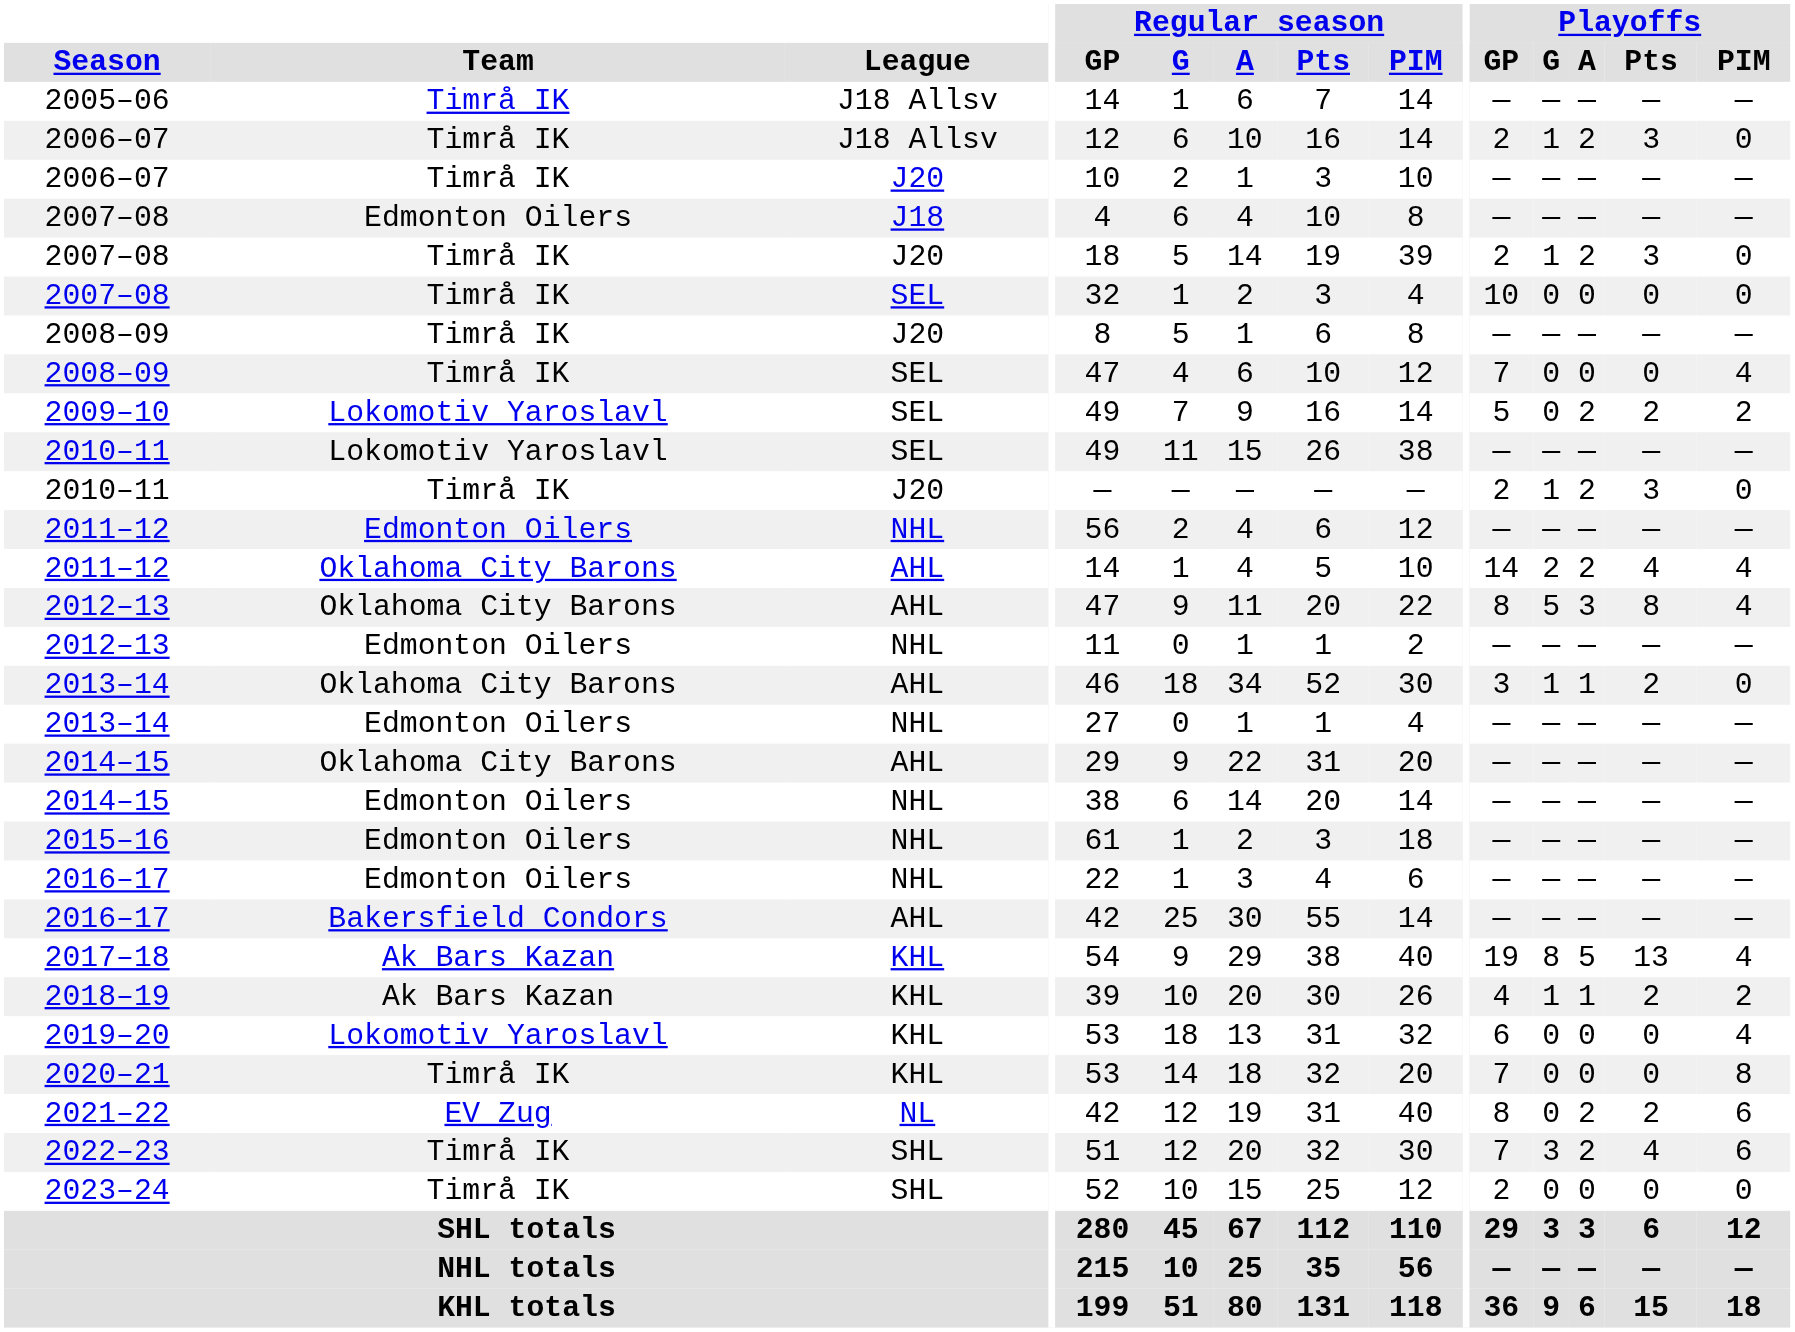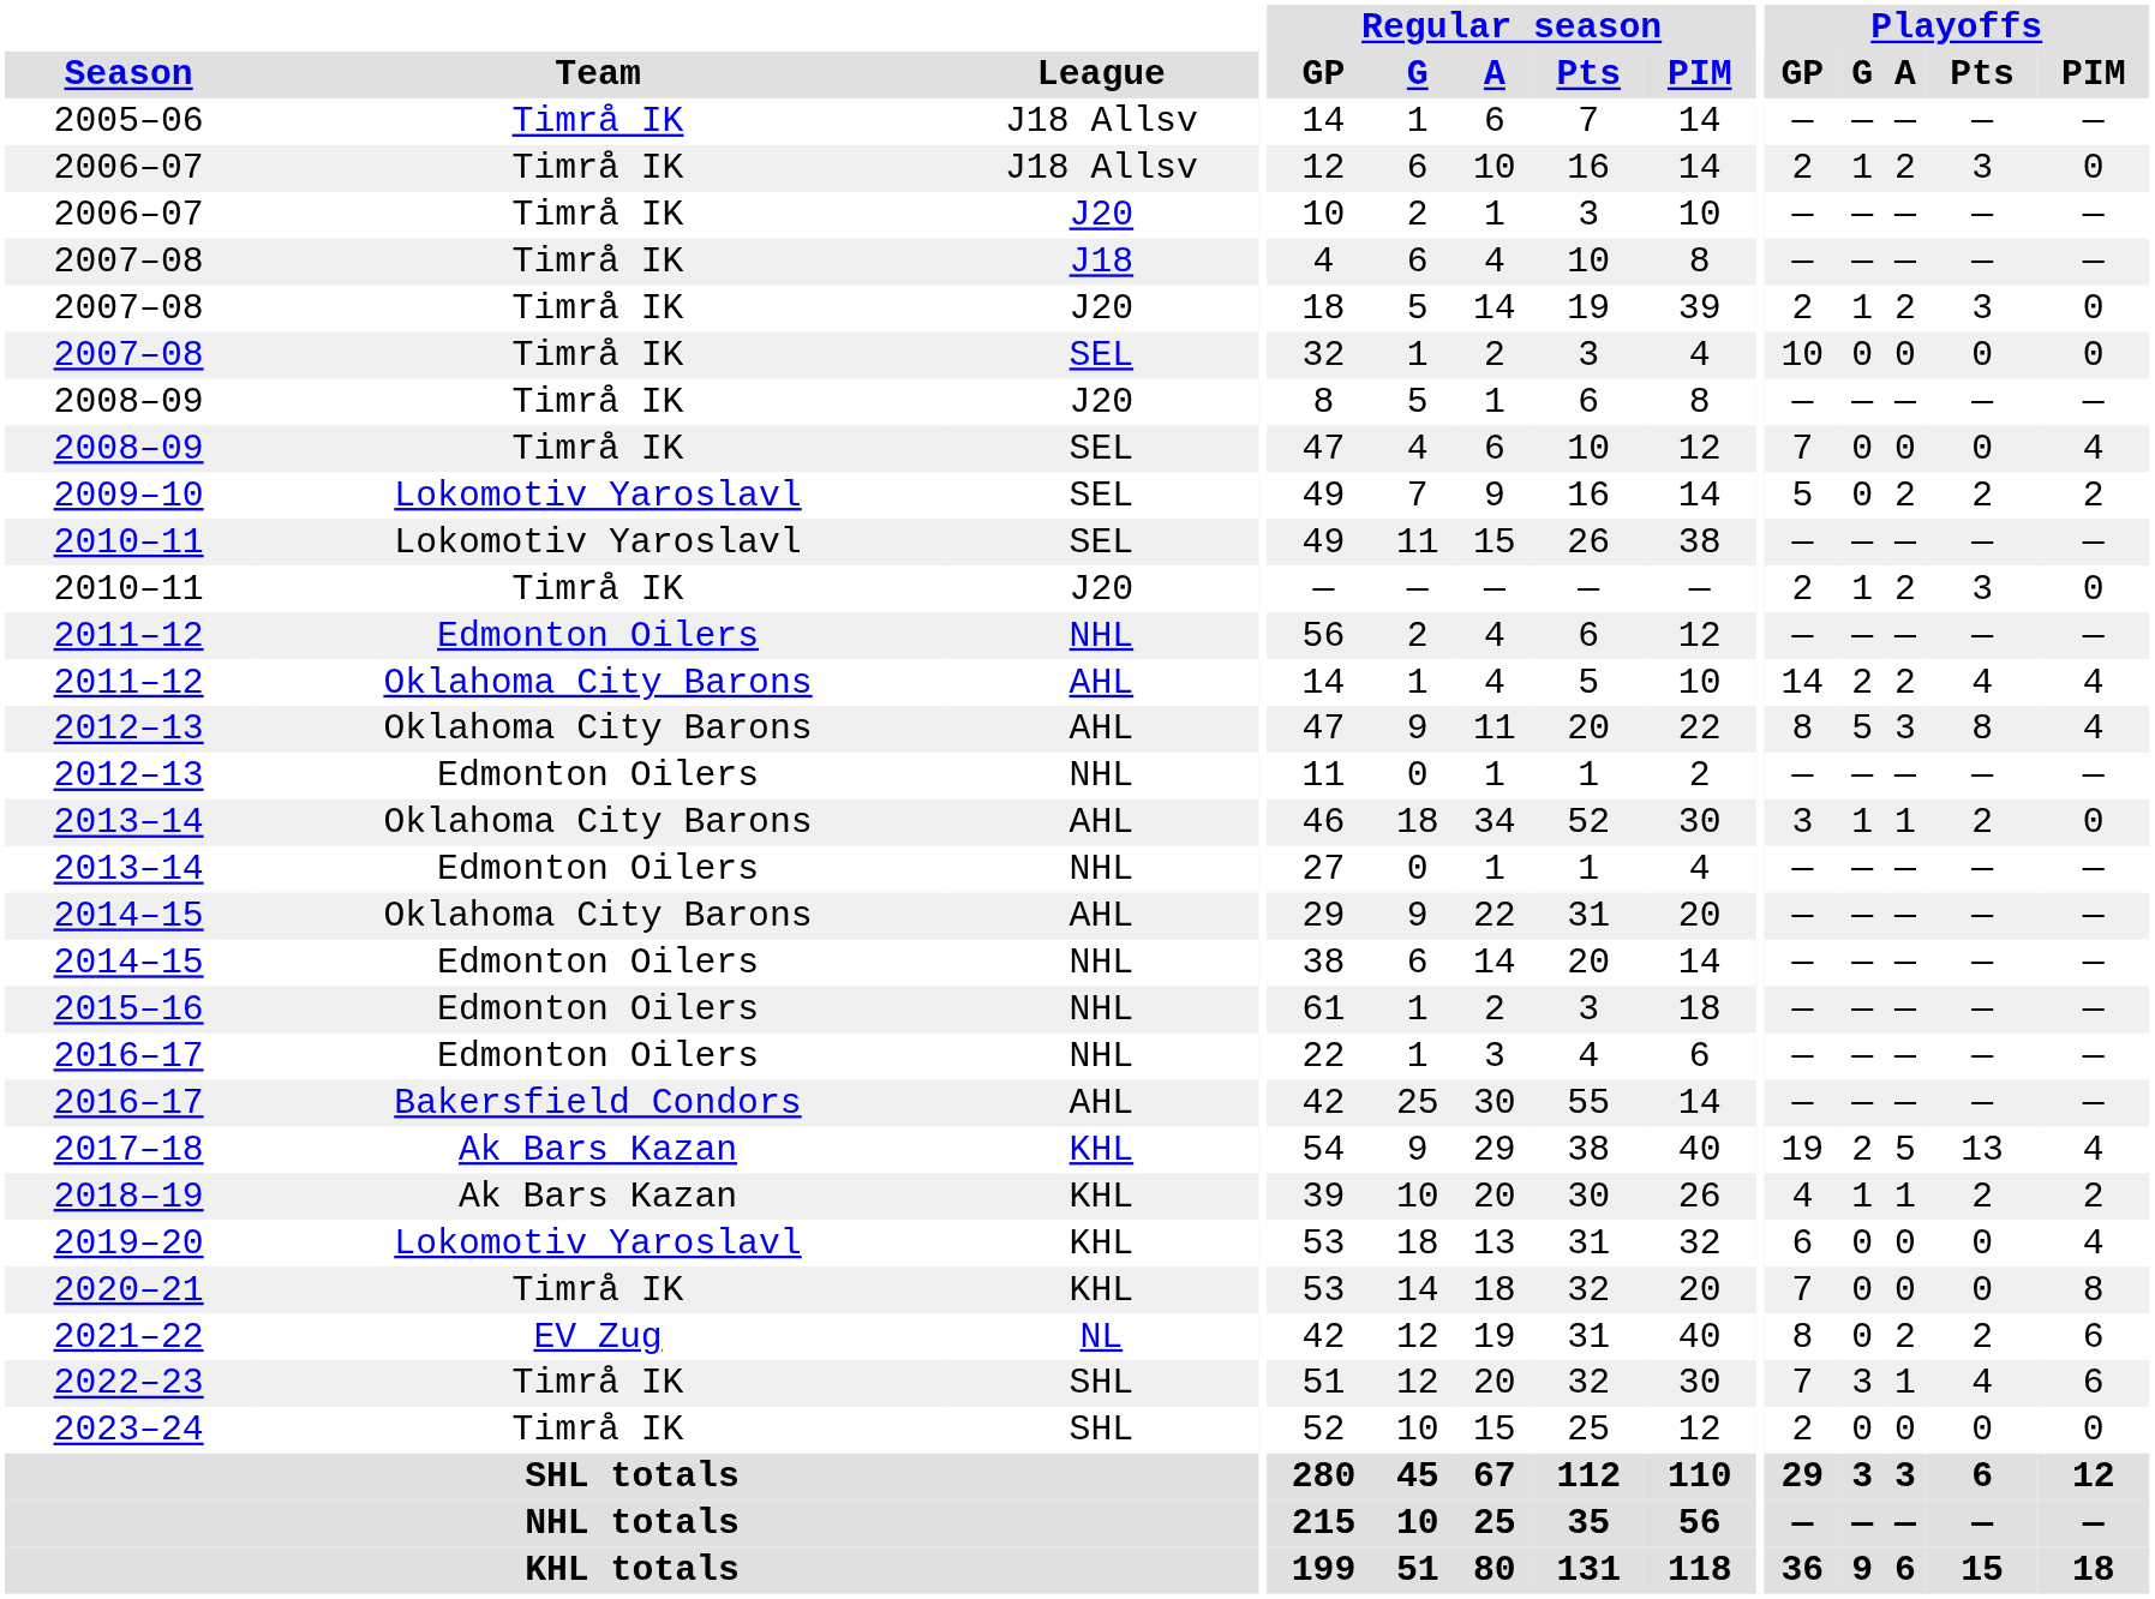 <table border="0" cellpadding="1" cellspacing="0" style="text-align:center; width:60em">
 <tr bgcolor="#e0e0e0">
 <th colspan="3" bgcolor="#ffffff"></th>
 <th rowspan="99" bgcolor="#ffffff"></th>
 <th colspan="5"><a href='#'>Regular season</a></th>
 <th rowspan="99" bgcolor="#ffffff"></th>
 <th colspan="5"><a href='#'>Playoffs</a></th>
 </tr>
 <tr bgcolor="#e0e0e0">
 <th><a href='#'>Season</a></th>
 <th>Team</th>
 <th>League</th>
 <th>GP</th>
 <th><a href='#'>G</a></th>
 <th><a href='#'>A</a></th>
 <th><a href='#'>Pts</a></th>
 <th><a href='#'>PIM</a></th>
 <th>GP</th>
 <th>G</th>
 <th>A</th>
 <th>Pts</th>
 <th>PIM</th>
 </tr>
 <tr>
 <td>2005–06</td>
 <td><a href='#'>Timrå IK</a></td>
 <td>J18 Allsv</td>
 <td>14</td>
 <td>1</td>
 <td>6</td>
 <td>7</td>
 <td>14</td>
 <td>—</td>
 <td>—</td>
 <td>—</td>
 <td>—</td>
 <td>—</td>
 </tr>
 <tr bgcolor="#f0f0f0">
 <td>2006–07</td>
 <td>Timrå IK</td>
 <td>J18 Allsv</td>
 <td>12</td>
 <td>6</td>
 <td>10</td>
 <td>16</td>
 <td>14</td>
 <td>2</td>
 <td>1</td>
 <td>2</td>
 <td>3</td>
 <td>0</td>
 </tr>
 <tr>
 <td>2006–07</td>
 <td>Timrå IK</td>
 <td><a href='#'>J20</a></td>
 <td>10</td>
 <td>2</td>
 <td>1</td>
 <td>3</td>
 <td>10</td>
 <td>—</td>
 <td>—</td>
 <td>—</td>
 <td>—</td>
 <td>—</td>
 </tr>
 <tr bgcolor="#f0f0f0">
 <td>2007–08</td>
-<td>Edmonton Oilers</td>
+<td>Timrå IK</td>
 <td><a href='#'>J18</a></td>
 <td>4</td>
 <td>6</td>
 <td>4</td>
 <td>10</td>
 <td>8</td>
 <td>—</td>
 <td>—</td>
 <td>—</td>
 <td>—</td>
 <td>—</td>
 </tr>
 <tr>
 <td>2007–08</td>
 <td>Timrå IK</td>
 <td>J20</td>
 <td>18</td>
 <td>5</td>
 <td>14</td>
 <td>19</td>
 <td>39</td>
 <td>2</td>
 <td>1</td>
 <td>2</td>
 <td>3</td>
 <td>0</td>
 </tr>
 <tr bgcolor="#f0f0f0">
 <td><a href='#'>2007–08</a></td>
 <td>Timrå IK</td>
 <td><a href='#'>SEL</a></td>
 <td>32</td>
 <td>1</td>
 <td>2</td>
 <td>3</td>
 <td>4</td>
 <td>10</td>
 <td>0</td>
 <td>0</td>
 <td>0</td>
 <td>0</td>
 </tr>
 <tr>
 <td>2008–09</td>
 <td>Timrå IK</td>
 <td>J20</td>
 <td>8</td>
 <td>5</td>
 <td>1</td>
 <td>6</td>
 <td>8</td>
 <td>—</td>
 <td>—</td>
 <td>—</td>
 <td>—</td>
 <td>—</td>
 </tr>
 <tr bgcolor="#f0f0f0">
 <td><a href='#'>2008–09</a></td>
 <td>Timrå IK</td>
 <td>SEL</td>
 <td>47</td>
 <td>4</td>
 <td>6</td>
 <td>10</td>
 <td>12</td>
 <td>7</td>
 <td>0</td>
 <td>0</td>
 <td>0</td>
 <td>4</td>
 </tr>
 <tr>
 <td><a href='#'>2009–10</a></td>
 <td><a href='#'>Lokomotiv Yaroslavl</a></td>
 <td>SEL</td>
 <td>49</td>
 <td>7</td>
 <td>9</td>
 <td>16</td>
 <td>14</td>
 <td>5</td>
 <td>0</td>
 <td>2</td>
 <td>2</td>
 <td>2</td>
 </tr>
 <tr bgcolor="#f0f0f0">
 <td><a href='#'>2010–11</a></td>
 <td>Lokomotiv Yaroslavl</td>
 <td>SEL</td>
 <td>49</td>
 <td>11</td>
 <td>15</td>
 <td>26</td>
 <td>38</td>
 <td>—</td>
 <td>—</td>
 <td>—</td>
 <td>—</td>
 <td>—</td>
 </tr>
 <tr>
 <td>2010–11</td>
 <td>Timrå IK</td>
 <td>J20</td>
 <td>—</td>
 <td>—</td>
 <td>—</td>
 <td>—</td>
 <td>—</td>
 <td>2</td>
 <td>1</td>
 <td>2</td>
 <td>3</td>
 <td>0</td>
 </tr>
 <tr bgcolor="#f0f0f0">
 <td><a href='#'>2011–12</a></td>
 <td><a href='#'>Edmonton Oilers</a></td>
 <td><a href='#'>NHL</a></td>
 <td>56</td>
 <td>2</td>
 <td>4</td>
 <td>6</td>
 <td>12</td>
 <td>—</td>
 <td>—</td>
 <td>—</td>
 <td>—</td>
 <td>—</td>
 </tr>
 <tr>
 <td><a href='#'>2011–12</a></td>
 <td><a href='#'>Oklahoma City Barons</a></td>
 <td><a href='#'>AHL</a></td>
 <td>14</td>
 <td>1</td>
 <td>4</td>
 <td>5</td>
 <td>10</td>
 <td>14</td>
 <td>2</td>
 <td>2</td>
 <td>4</td>
 <td>4</td>
 </tr>
 <tr bgcolor="#f0f0f0">
 <td><a href='#'>2012–13</a></td>
 <td>Oklahoma City Barons</td>
 <td>AHL</td>
 <td>47</td>
 <td>9</td>
 <td>11</td>
 <td>20</td>
 <td>22</td>
 <td>8</td>
 <td>5</td>
 <td>3</td>
 <td>8</td>
 <td>4</td>
 </tr>
 <tr>
 <td><a href='#'>2012–13</a></td>
 <td>Edmonton Oilers</td>
 <td>NHL</td>
 <td>11</td>
 <td>0</td>
 <td>1</td>
 <td>1</td>
 <td>2</td>
 <td>—</td>
 <td>—</td>
 <td>—</td>
 <td>—</td>
 <td>—</td>
 </tr>
 <tr bgcolor="#f0f0f0">
 <td><a href='#'>2013–14</a></td>
 <td>Oklahoma City Barons</td>
 <td>AHL</td>
 <td>46</td>
 <td>18</td>
 <td>34</td>
 <td>52</td>
 <td>30</td>
 <td>3</td>
 <td>1</td>
 <td>1</td>
 <td>2</td>
 <td>0</td>
 </tr>
 <tr>
 <td><a href='#'>2013–14</a></td>
 <td>Edmonton Oilers</td>
 <td>NHL</td>
 <td>27</td>
 <td>0</td>
 <td>1</td>
 <td>1</td>
 <td>4</td>
 <td>—</td>
 <td>—</td>
 <td>—</td>
 <td>—</td>
 <td>—</td>
 </tr>
 <tr bgcolor="#f0f0f0">
 <td><a href='#'>2014–15</a></td>
 <td>Oklahoma City Barons</td>
 <td>AHL</td>
 <td>29</td>
 <td>9</td>
 <td>22</td>
 <td>31</td>
 <td>20</td>
 <td>—</td>
 <td>—</td>
 <td>—</td>
 <td>—</td>
 <td>—</td>
 </tr>
 <tr>
 <td><a href='#'>2014–15</a></td>
 <td>Edmonton Oilers</td>
 <td>NHL</td>
 <td>38</td>
 <td>6</td>
 <td>14</td>
 <td>20</td>
 <td>14</td>
 <td>—</td>
 <td>—</td>
 <td>—</td>
 <td>—</td>
 <td>—</td>
 </tr>
 <tr bgcolor="#f0f0f0">
 <td><a href='#'>2015–16</a></td>
 <td>Edmonton Oilers</td>
 <td>NHL</td>
 <td>61</td>
 <td>1</td>
 <td>2</td>
 <td>3</td>
 <td>18</td>
 <td>—</td>
 <td>—</td>
 <td>—</td>
 <td>—</td>
 <td>—</td>
 </tr>
 <tr>
 <td><a href='#'>2016–17</a></td>
 <td>Edmonton Oilers</td>
 <td>NHL</td>
 <td>22</td>
 <td>1</td>
 <td>3</td>
 <td>4</td>
 <td>6</td>
 <td>—</td>
 <td>—</td>
 <td>—</td>
 <td>—</td>
 <td>—</td>
 </tr>
 <tr bgcolor="#f0f0f0">
 <td><a href='#'>2016–17</a></td>
 <td><a href='#'>Bakersfield Condors</a></td>
 <td>AHL</td>
 <td>42</td>
 <td>25</td>
 <td>30</td>
 <td>55</td>
 <td>14</td>
 <td>—</td>
 <td>—</td>
 <td>—</td>
 <td>—</td>
 <td>—</td>
 </tr>
 <tr>
 <td><a href='#'>2017–18</a></td>
 <td><a href='#'>Ak Bars Kazan</a></td>
 <td><a href='#'>KHL</a></td>
 <td>54</td>
 <td>9</td>
 <td>29</td>
 <td>38</td>
 <td>40</td>
 <td>19</td>
-<td>8</td>
+<td>2</td>
 <td>5</td>
 <td>13</td>
 <td>4</td>
 </tr>
 <tr bgcolor="#f0f0f0">
 <td><a href='#'>2018–19</a></td>
 <td>Ak Bars Kazan</td>
 <td>KHL</td>
 <td>39</td>
 <td>10</td>
 <td>20</td>
 <td>30</td>
 <td>26</td>
 <td>4</td>
 <td>1</td>
 <td>1</td>
 <td>2</td>
 <td>2</td>
 </tr>
 <tr>
 <td><a href='#'>2019–20</a></td>
 <td><a href='#'>Lokomotiv Yaroslavl</a></td>
 <td>KHL</td>
 <td>53</td>
 <td>18</td>
 <td>13</td>
 <td>31</td>
 <td>32</td>
 <td>6</td>
 <td>0</td>
 <td>0</td>
 <td>0</td>
 <td>4</td>
 </tr>
 <tr bgcolor="#f0f0f0">
 <td><a href='#'>2020–21</a></td>
 <td>Timrå IK</td>
 <td>KHL</td>
 <td>53</td>
 <td>14</td>
 <td>18</td>
 <td>32</td>
 <td>20</td>
 <td>7</td>
 <td>0</td>
 <td>0</td>
 <td>0</td>
 <td>8</td>
 </tr>
 <tr>
 <td><a href='#'>2021–22</a></td>
 <td><a href='#'>EV Zug</a></td>
 <td><a href='#'>NL</a></td>
 <td>42</td>
 <td>12</td>
 <td>19</td>
 <td>31</td>
 <td>40</td>
 <td>8</td>
 <td>0</td>
 <td>2</td>
 <td>2</td>
 <td>6</td>
 </tr>
 <tr bgcolor="#f0f0f0">
 <td><a href='#'>2022–23</a></td>
 <td>Timrå IK</td>
 <td>SHL</td>
 <td>51</td>
 <td>12</td>
 <td>20</td>
 <td>32</td>
 <td>30</td>
 <td>7</td>
 <td>3</td>
-<td>2</td>
+<td>1</td>
 <td>4</td>
 <td>6</td>
 </tr>
 <tr>
 <td><a href='#'>2023–24</a></td>
 <td>Timrå IK</td>
 <td>SHL</td>
 <td>52</td>
 <td>10</td>
 <td>15</td>
 <td>25</td>
 <td>12</td>
 <td>2</td>
 <td>0</td>
 <td>0</td>
 <td>0</td>
 <td>0</td>
 </tr>
 <tr bgcolor="#e0e0e0">
 <th colspan="3">SHL totals</th>
 <th>280</th>
 <th>45</th>
 <th>67</th>
 <th>112</th>
 <th>110</th>
 <th>29</th>
 <th>3</th>
 <th>3</th>
 <th>6</th>
 <th>12</th>
 </tr>
 <tr bgcolor="#e0e0e0">
 <th colspan="3">NHL totals</th>
 <th>215</th>
 <th>10</th>
 <th>25</th>
 <th>35</th>
 <th>56</th>
 <th>—</th>
 <th>—</th>
 <th>—</th>
 <th>—</th>
 <th>—</th>
 </tr>
 <tr bgcolor="#e0e0e0">
 <th colspan="3">KHL totals</th>
 <th>199</th>
 <th>51</th>
 <th>80</th>
 <th>131</th>
 <th>118</th>
 <th>36</th>
 <th>9</th>
 <th>6</th>
 <th>15</th>
 <th>18</th>
 </tr>
 </table>
